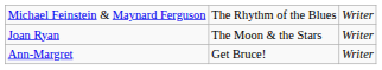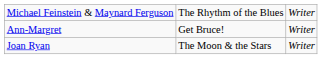 <table class="wikitable">
 <tr>
 <td><a href='#'>Michael Feinstein</a> & <a href='#'>Maynard Ferguson</a></td>
 <td>The Rhythm of the Blues</td>
 <td><em>Writer</em></td>
 </tr>
 <tr>
+<td><a href='#'>Ann-Margret</a></td>
+<td>Get Bruce!</td>
+<td><em>Writer</em></td>
+</tr>
+<tr>
 <td><a href='#'>Joan Ryan</a></td>
 <td>The Moon & the Stars</td>
 <td><em>Writer</em></td>
 </tr>
-<tr>
-<td><a href='#'>Ann-Margret</a></td>
-<td>Get Bruce!</td>
-<td><em>Writer</em></td>
-</tr>
 </table>
